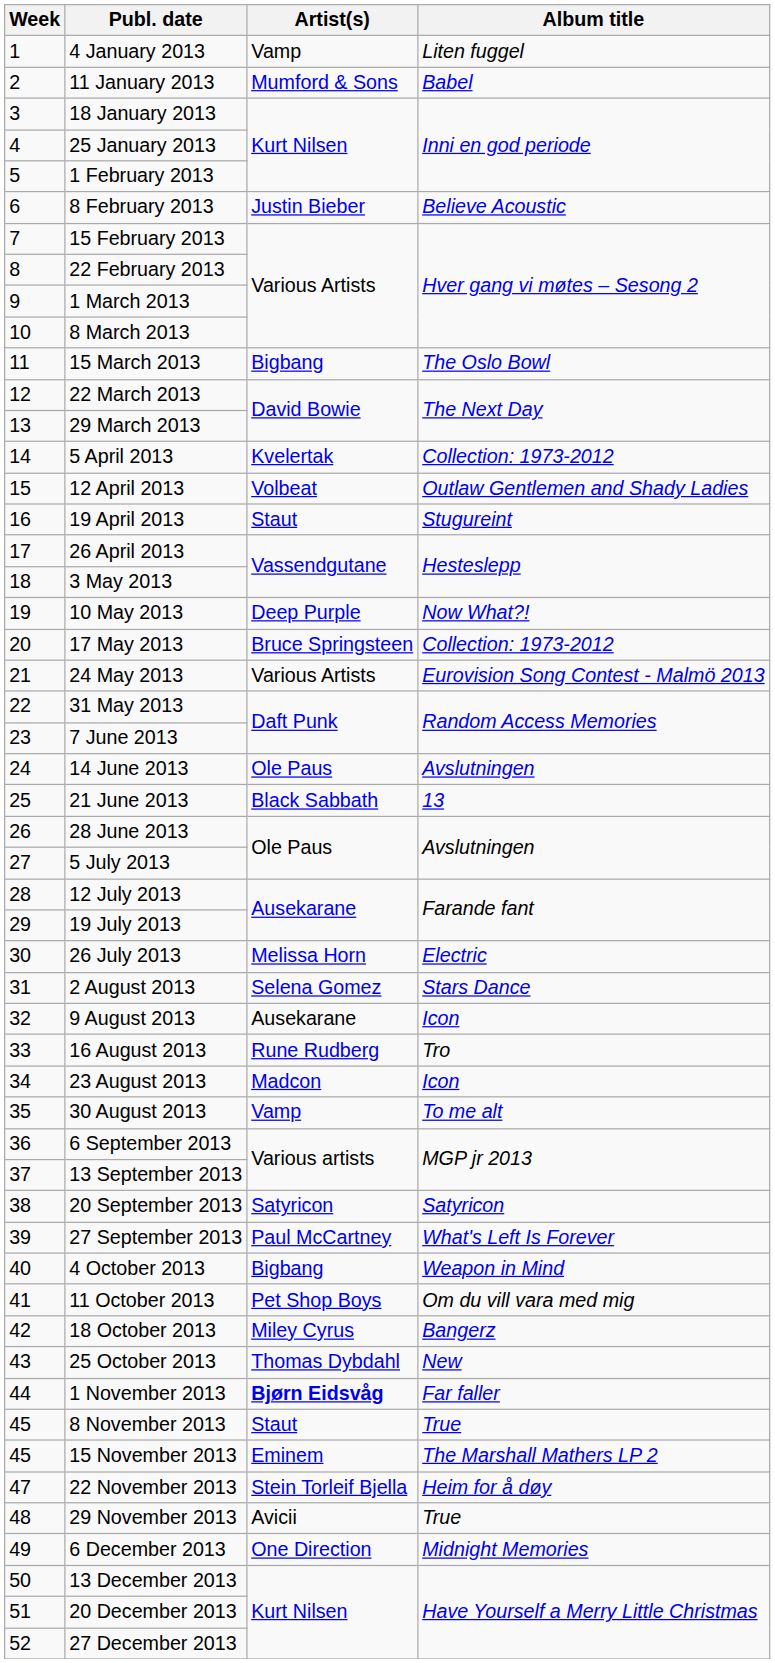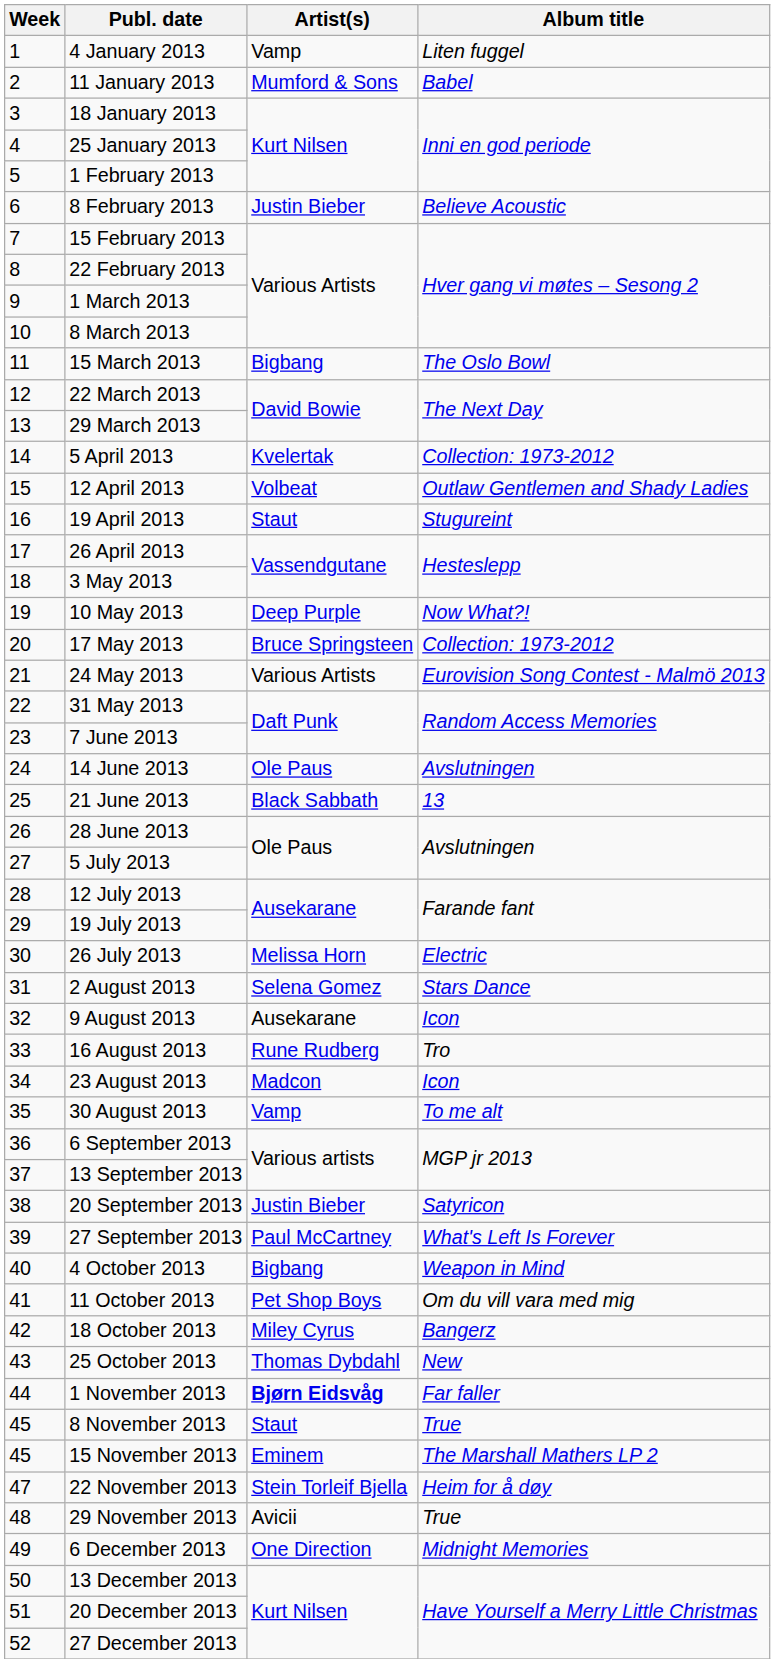 <table class="wikitable">
 <tr>
 <th>Week</th>
 <th>Publ. date</th>
 <th>Artist(s)</th>
 <th>Album title</th>
 </tr>
 <tr>
 <td>1</td>
 <td>4 January 2013</td>
 <td>Vamp</td>
 <td><em>Liten fuggel</em></td>
 </tr>
 <tr>
 <td>2</td>
 <td>11 January 2013</td>
 <td><a href='#'>Mumford & Sons</a></td>
 <td><em><a href='#'>Babel</a></em></td>
 </tr>
 <tr>
 <td>3</td>
 <td>18 January 2013</td>
 <td rowspan=3><a href='#'>Kurt Nilsen</a></td>
 <td rowspan=3><em><a href='#'>Inni en god periode</a></em></td>
 </tr>
 <tr>
 <td>4</td>
 <td>25 January 2013</td>
 </tr>
 <tr>
 <td>5</td>
 <td>1 February 2013</td>
 </tr>
 <tr>
 <td>6</td>
 <td>8 February 2013</td>
 <td><a href='#'>Justin Bieber</a></td>
 <td><em><a href='#'>Believe Acoustic</a></em></td>
 </tr>
 <tr>
 <td>7</td>
 <td>15 February 2013</td>
 <td rowspan=4>Various Artists</td>
 <td rowspan=4><em><a href='#'>Hver gang vi møtes – Sesong 2</a></em></td>
 </tr>
 <tr>
 <td>8</td>
 <td>22 February 2013</td>
 </tr>
 <tr>
 <td>9</td>
 <td>1 March 2013</td>
 </tr>
 <tr>
 <td>10</td>
 <td>8 March 2013</td>
 </tr>
 <tr>
 <td>11</td>
 <td>15 March 2013</td>
 <td><a href='#'>Bigbang</a></td>
 <td><em><a href='#'>The Oslo Bowl</a></em></td>
 </tr>
 <tr>
 <td>12</td>
 <td>22 March 2013</td>
 <td rowspan=2><a href='#'>David Bowie</a></td>
 <td rowspan=2><em><a href='#'>The Next Day</a></em></td>
 </tr>
 <tr>
 <td>13</td>
 <td>29 March 2013</td>
 </tr>
 <tr>
 <td>14</td>
 <td>5 April 2013</td>
 <td><a href='#'>Kvelertak</a></td>
 <td><em><a href='#'>Collection: 1973-2012</a></em></td>
 </tr>
 <tr>
 <td>15</td>
 <td>12 April 2013</td>
 <td><a href='#'>Volbeat</a></td>
 <td><em><a href='#'>Outlaw Gentlemen and Shady Ladies</a></em></td>
 </tr>
 <tr>
 <td>16</td>
 <td>19 April 2013</td>
 <td><a href='#'>Staut</a></td>
 <td><em><a href='#'>Stugureint</a></em></td>
 </tr>
 <tr>
 <td>17</td>
 <td>26 April 2013</td>
 <td rowspan=2><a href='#'>Vassendgutane</a></td>
 <td rowspan=2><em><a href='#'>Hesteslepp</a></em></td>
 </tr>
 <tr>
 <td>18</td>
 <td>3 May 2013</td>
 </tr>
 <tr>
 <td>19</td>
 <td>10 May 2013</td>
 <td><a href='#'>Deep Purple</a></td>
 <td><em><a href='#'>Now What?!</a></em></td>
 </tr>
 <tr>
 <td>20</td>
 <td>17 May 2013</td>
 <td><a href='#'>Bruce Springsteen</a></td>
 <td><em><a href='#'>Collection: 1973-2012</a></em></td>
 </tr>
 <tr>
 <td>21</td>
 <td>24 May 2013</td>
 <td>Various Artists</td>
 <td><em><a href='#'>Eurovision Song Contest - Malmö 2013</a></em></td>
 </tr>
 <tr>
 <td>22</td>
 <td>31 May 2013</td>
 <td rowspan=2><a href='#'>Daft Punk</a></td>
 <td rowspan=2><em><a href='#'>Random Access Memories</a></em></td>
 </tr>
 <tr>
 <td>23</td>
 <td>7 June 2013</td>
 </tr>
 <tr>
 <td>24</td>
 <td>14 June 2013</td>
 <td><a href='#'>Ole Paus</a></td>
 <td><em><a href='#'>Avslutningen</a></em></td>
 </tr>
 <tr>
 <td>25</td>
 <td>21 June 2013</td>
 <td><a href='#'>Black Sabbath</a></td>
 <td><em><a href='#'>13</a></em></td>
 </tr>
 <tr>
 <td>26</td>
 <td>28 June 2013</td>
 <td rowspan=2>Ole Paus</td>
 <td rowspan=2><em>Avslutningen</em></td>
 </tr>
 <tr>
 <td>27</td>
 <td>5 July 2013</td>
 </tr>
 <tr>
 <td>28</td>
 <td>12 July 2013</td>
 <td rowspan=2><a href='#'>Ausekarane</a></td>
 <td rowspan=2><em>Farande fant</em></td>
 </tr>
 <tr>
 <td>29</td>
 <td>19 July 2013</td>
 </tr>
 <tr>
 <td>30</td>
 <td>26 July 2013</td>
 <td><a href='#'>Melissa Horn</a></td>
 <td><em><a href='#'>Electric</a></em></td>
 </tr>
 <tr>
 <td>31</td>
 <td>2 August 2013</td>
 <td><a href='#'>Selena Gomez</a></td>
 <td><em><a href='#'>Stars Dance</a></em></td>
 </tr>
 <tr>
 <td>32</td>
 <td>9 August 2013</td>
 <td>Ausekarane</td>
 <td><em><a href='#'>Icon</a></em></td>
 </tr>
 <tr>
 <td>33</td>
 <td>16 August 2013</td>
 <td><a href='#'>Rune Rudberg</a></td>
 <td><em>Tro</em></td>
 </tr>
 <tr>
 <td>34</td>
 <td>23 August 2013</td>
 <td><a href='#'>Madcon</a></td>
 <td><em><a href='#'>Icon</a></em></td>
 </tr>
 <tr>
 <td>35</td>
 <td>30 August 2013</td>
 <td><a href='#'>Vamp</a></td>
 <td><em><a href='#'>To me alt</a></em></td>
 </tr>
 <tr>
 <td>36</td>
 <td>6 September 2013</td>
 <td rowspan=2>Various artists</td>
 <td rowspan=2><em>MGP jr 2013</em></td>
 </tr>
 <tr>
 <td>37</td>
 <td>13 September 2013</td>
 </tr>
 <tr>
 <td>38</td>
 <td>20 September 2013</td>
-<td><a href='#'>Satyricon</a></td>
+<td><a href='#'>Justin Bieber</a></td>
 <td><em><a href='#'>Satyricon</a></em></td>
 </tr>
 <tr>
 <td>39</td>
 <td>27 September 2013</td>
 <td><a href='#'>Paul McCartney</a></td>
 <td><em><a href='#'>What's Left Is Forever</a></em></td>
 </tr>
 <tr>
 <td>40</td>
 <td>4 October 2013</td>
 <td><a href='#'>Bigbang</a></td>
 <td><em><a href='#'>Weapon in Mind</a></em></td>
 </tr>
 <tr>
 <td>41</td>
 <td>11 October 2013</td>
 <td><a href='#'>Pet Shop Boys</a></td>
 <td><em>Om du vill vara med mig</em></td>
 </tr>
 <tr>
 <td>42</td>
 <td>18 October 2013</td>
 <td><a href='#'>Miley Cyrus</a></td>
 <td><em><a href='#'>Bangerz</a></em></td>
 </tr>
 <tr>
 <td>43</td>
 <td>25 October 2013</td>
 <td><a href='#'>Thomas Dybdahl</a></td>
 <td><em><a href='#'>New</a></em></td>
 </tr>
 <tr>
 <td>44</td>
 <td>1 November 2013</td>
 <td><strong><a href='#'>Bjørn Eidsvåg</a></strong></td>
 <td><em><a href='#'>Far faller</a></em></td>
 </tr>
 <tr>
 <td>45</td>
 <td>8 November 2013</td>
 <td><a href='#'>Staut</a></td>
 <td><em><a href='#'>True</a></em></td>
 </tr>
 <tr>
 <td>45</td>
 <td>15 November 2013</td>
 <td><a href='#'>Eminem</a></td>
 <td><em><a href='#'>The Marshall Mathers LP 2</a></em></td>
 </tr>
 <tr>
 <td>47</td>
 <td>22 November 2013</td>
 <td><a href='#'>Stein Torleif Bjella</a></td>
 <td><em><a href='#'>Heim for å døy</a></em></td>
 </tr>
 <tr>
 <td>48</td>
 <td>29 November 2013</td>
 <td>Avicii</td>
 <td><em>True</em></td>
 </tr>
 <tr>
 <td>49</td>
 <td>6 December 2013</td>
 <td><a href='#'>One Direction</a></td>
 <td><em><a href='#'>Midnight Memories</a></em></td>
 </tr>
 <tr>
 <td>50</td>
 <td>13 December 2013</td>
 <td rowspan=3><a href='#'>Kurt Nilsen</a></td>
 <td rowspan=3><em><a href='#'>Have Yourself a Merry Little Christmas</a></em></td>
 </tr>
 <tr>
 <td>51</td>
 <td>20 December 2013</td>
 </tr>
 <tr>
 <td>52</td>
 <td>27 December 2013</td>
 </tr>
 </table>
